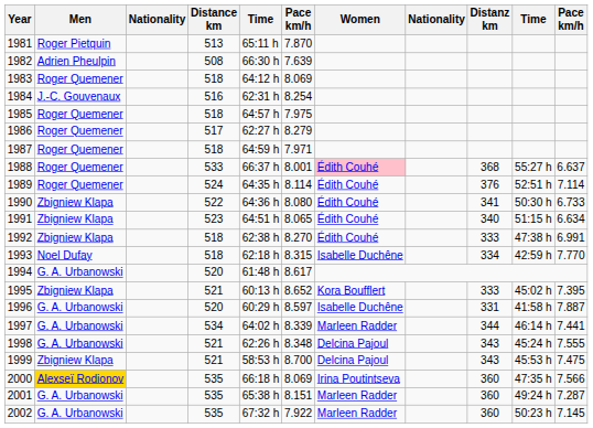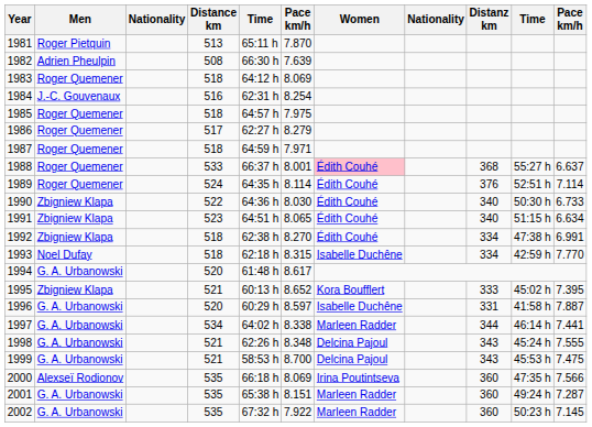 <table class="wikitable sortable" BORDER="1" CELLSPACING="0">
 <tr ---->
 <th>Year</th>
 <th>Men</th>
 <th>Nationality</th>
 <th>Distance<br> km</th>
 <th>Time</th>
 <th>Pace <br> km/h</th>
 <th>Women</th>
 <th>Nationality</th>
 <th>Distanz <br> km</th>
 <th>Time</th>
 <th>Pace <br> km/h</th>
 </tr>
 <tr ---->
 <td>1981</td>
 <td><a href='#'>Roger Pietquin</a></td>
 <td></td>
 <td style="text-align: center;">513</td>
 <td>65:11 h</td>
 <td style="text-align: center;">7.870</td>
 <td></td>
 <td></td>
 <td></td>
 <td></td>
 <td></td>
 </tr>
 <tr>
 <td>1982</td>
 <td><a href='#'>Adrien Pheulpin</a></td>
 <td></td>
 <td style="text-align: center;">508</td>
 <td>66:30 h</td>
 <td style="text-align: center;">7.639</td>
 <td></td>
 <td></td>
 <td></td>
 <td></td>
 <td></td>
 </tr>
 <tr>
 <td>1983</td>
 <td><a href='#'>Roger Quemener</a></td>
 <td></td>
 <td style="text-align: center;">518</td>
 <td>64:12 h</td>
 <td style="text-align: center;">8.069</td>
 <td></td>
 <td></td>
 <td></td>
 <td></td>
 <td></td>
 </tr>
 <tr>
 <td>1984</td>
 <td><a href='#'>J.-C. Gouvenaux</a></td>
 <td></td>
 <td style="text-align: center;">516</td>
 <td>62:31 h</td>
 <td style="text-align: center;">8.254</td>
 <td></td>
 <td></td>
 <td></td>
 <td></td>
 <td></td>
 </tr>
 <tr>
 <td>1985</td>
 <td><a href='#'>Roger Quemener</a></td>
 <td></td>
 <td style="text-align: center;">518</td>
 <td>64:57 h</td>
 <td style="text-align: center;">7.975</td>
 <td></td>
 <td></td>
 <td></td>
 <td></td>
 <td></td>
 </tr>
 <tr>
 <td>1986</td>
 <td><a href='#'>Roger Quemener</a></td>
 <td></td>
 <td style="text-align: center;">517</td>
 <td>62:27 h</td>
 <td style="text-align: center;">8.279</td>
 <td></td>
 <td></td>
 <td></td>
 <td></td>
 <td></td>
 </tr>
 <tr>
 <td>1987</td>
 <td><a href='#'>Roger Quemener</a></td>
 <td></td>
 <td style="text-align: center;">518</td>
 <td>64:59 h</td>
 <td style="text-align: center;">7.971</td>
 <td></td>
 <td></td>
 <td></td>
 <td></td>
 <td></td>
 </tr>
 <tr>
 <td>1988</td>
 <td><a href='#'>Roger Quemener</a></td>
 <td></td>
 <td style="text-align: center;">533</td>
 <td>66:37 h</td>
 <td style="text-align: center;">8.001</td>
 <td style="background: pink;"><a href='#'>Édith Couhé</a></td>
 <td></td>
 <td style="text-align: center;">368</td>
 <td>55:27 h</td>
 <td style="text-align: center;">6.637</td>
 </tr>
 <tr>
 <td>1989</td>
 <td><a href='#'>Roger Quemener</a></td>
 <td></td>
 <td style="text-align: center;">524</td>
 <td>64:35 h</td>
 <td style="text-align: center;">8.114</td>
 <td><a href='#'>Édith Couhé</a></td>
 <td></td>
 <td style="text-align: center;">376</td>
 <td>52:51 h</td>
 <td style="text-align: center;">7.114</td>
 </tr>
 <tr>
 <td>1990</td>
 <td><a href='#'>Zbigniew Klapa</a></td>
 <td></td>
 <td style="text-align: center;">522</td>
 <td>64:36 h</td>
-<td style="text-align: center;">8.080</td>
+<td style="text-align: center;">8.030</td>
 <td><a href='#'>Édith Couhé</a></td>
 <td></td>
-<td style="text-align: center;">341</td>
+<td style="text-align: center;">340</td>
 <td>50:30 h</td>
 <td style="text-align: center;">6.733</td>
 </tr>
 <tr>
 <td>1991</td>
 <td><a href='#'>Zbigniew Klapa</a></td>
 <td></td>
 <td style="text-align: center;">523</td>
 <td>64:51 h</td>
 <td style="text-align: center;">8.065</td>
 <td><a href='#'>Édith Couhé</a></td>
 <td></td>
 <td style="text-align: center;">340</td>
 <td>51:15 h</td>
 <td style="text-align: center;">6.634</td>
 </tr>
 <tr>
 <td>1992</td>
 <td><a href='#'>Zbigniew Klapa</a></td>
 <td></td>
 <td style="text-align: center;">518</td>
 <td>62:38 h</td>
 <td style="text-align: center;">8.270</td>
 <td><a href='#'>Édith Couhé</a></td>
 <td></td>
-<td style="text-align: center;">333</td>
+<td style="text-align: center;">334</td>
 <td>47:38 h</td>
 <td style="text-align: center;">6.991</td>
 </tr>
 <tr>
 <td>1993</td>
 <td><a href='#'>Noel Dufay</a></td>
 <td></td>
 <td style="text-align: center;">518</td>
 <td>62:18 h</td>
 <td style="text-align: center;">8.315</td>
 <td><a href='#'>Isabelle Duchêne</a></td>
 <td></td>
 <td style="text-align: center;">334</td>
 <td>42:59 h</td>
 <td style="text-align: center;">7.770</td>
 </tr>
 <tr>
 <td>1994</td>
 <td><a href='#'>G. A. Urbanowski</a></td>
 <td></td>
 <td style="text-align: center;">520</td>
 <td>61:48 h</td>
 <td style="text-align: center;">8.617</td>
 </tr>
 <tr>
 <td>1995</td>
 <td><a href='#'>Zbigniew Klapa</a></td>
 <td></td>
 <td style="text-align: center;">521</td>
 <td>60:13 h</td>
 <td style="text-align: center;">8.652</td>
 <td><a href='#'>Kora Boufflert</a></td>
 <td></td>
 <td style="text-align: center;">333</td>
 <td>45:02 h</td>
 <td style="text-align: center;">7.395</td>
 </tr>
 <tr>
 <td>1996</td>
 <td><a href='#'>G. A. Urbanowski</a></td>
 <td></td>
 <td style="text-align: center;">520</td>
 <td>60:29 h</td>
 <td style="text-align: center;">8.597</td>
 <td><a href='#'>Isabelle Duchêne</a></td>
 <td></td>
 <td style="text-align: center;">331</td>
 <td>41:58 h</td>
 <td style="text-align: center;">7.887</td>
 </tr>
 <tr>
 <td>1997</td>
 <td><a href='#'>G. A. Urbanowski</a></td>
 <td></td>
 <td style="text-align: center;">534</td>
 <td>64:02 h</td>
-<td style="text-align: center;">8.339</td>
+<td style="text-align: center;">8.338</td>
 <td><a href='#'>Marleen Radder</a></td>
 <td></td>
 <td style="text-align: center;">344</td>
 <td>46:14 h</td>
 <td style="text-align: center;">7.441</td>
 </tr>
 <tr>
 <td>1998</td>
 <td><a href='#'>G. A. Urbanowski</a></td>
 <td></td>
 <td style="text-align: center;">521</td>
 <td>62:26 h</td>
 <td style="text-align: center;">8.348</td>
 <td><a href='#'>Delcina Pajoul</a></td>
 <td></td>
 <td style="text-align: center;">343</td>
 <td>45:24 h</td>
 <td style="text-align: center;">7.555</td>
 </tr>
 <tr>
 <td>1999</td>
-<td><a href='#'>Zbigniew Klapa</a></td>
+<td><a href='#'>G. A. Urbanowski</a></td>
 <td></td>
 <td style="text-align: center;">521</td>
 <td>58:53 h</td>
 <td style="text-align: center;">8.700</td>
 <td><a href='#'>Delcina Pajoul</a></td>
 <td></td>
 <td style="text-align: center;">343</td>
 <td>45:53 h</td>
 <td style="text-align: center;">7.475</td>
 </tr>
 <tr>
 <td>2000</td>
-<td style="background: gold;"><a href='#'>Alexseï Rodionov</a></td>
+<td><a href='#'>Alexseï Rodionov</a></td>
 <td></td>
 <td style="text-align: center;">535</td>
 <td>66:18 h</td>
 <td style="text-align: center;">8.069</td>
 <td><a href='#'>Irina Poutintseva</a></td>
 <td></td>
 <td style="text-align: center;">360</td>
 <td>47:35 h</td>
 <td style="text-align: center;">7.566</td>
 </tr>
 <tr>
 <td>2001</td>
 <td><a href='#'>G. A. Urbanowski</a></td>
 <td></td>
 <td style="text-align: center;">535</td>
 <td>65:38 h</td>
 <td style="text-align: center;">8.151</td>
 <td><a href='#'>Marleen Radder</a></td>
 <td></td>
 <td style="text-align: center;">360</td>
 <td>49:24 h</td>
 <td style="text-align: center;">7.287</td>
 </tr>
 <tr>
 <td>2002</td>
 <td><a href='#'>G. A. Urbanowski</a></td>
 <td></td>
 <td style="text-align: center;">535</td>
 <td>67:32 h</td>
 <td style="text-align: center;">7.922</td>
 <td><a href='#'>Marleen Radder</a></td>
 <td></td>
 <td style="text-align: center;">360</td>
 <td>50:23 h</td>
 <td style="text-align: center;">7.145</td>
 </tr>
 </table>
